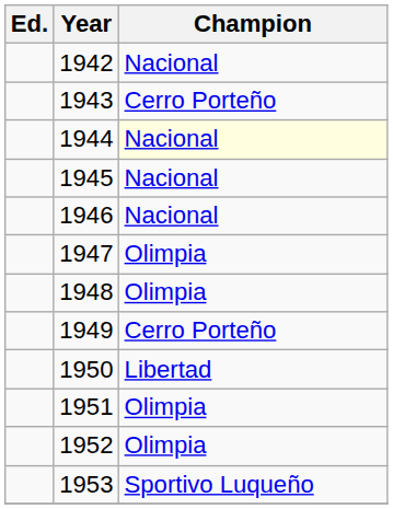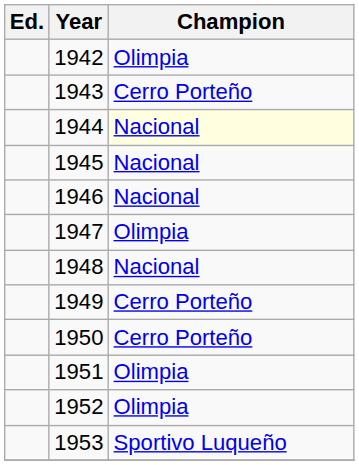 <table class="wikitable sortable" style="text-align:left">
 <tr>
 <th width=px>Ed.</th>
 <th width=>Year</th>
 <th width=170px>Champion</th>
 </tr>
 <tr>
 <td></td>
 <td>1942</td>
-<td><a href='#'>Nacional</a></td>
+<td><a href='#'>Olimpia</a></td>
 </tr>
 <tr>
 <td></td>
 <td>1943</td>
 <td><a href='#'>Cerro Porteño</a></td>
 </tr>
 <tr>
 <td></td>
 <td>1944</td>
 <td style="background: lightyellow;"><a href='#'>Nacional</a></td>
 </tr>
 <tr>
 <td></td>
 <td>1945</td>
 <td><a href='#'>Nacional</a></td>
 </tr>
 <tr>
 <td></td>
 <td>1946</td>
 <td><a href='#'>Nacional</a></td>
 </tr>
 <tr>
 <td></td>
 <td>1947</td>
 <td><a href='#'>Olimpia</a></td>
 </tr>
 <tr>
 <td></td>
 <td>1948</td>
-<td><a href='#'>Olimpia</a></td>
+<td><a href='#'>Nacional</a></td>
 </tr>
 <tr>
 <td></td>
 <td>1949</td>
 <td><a href='#'>Cerro Porteño</a></td>
 </tr>
 <tr>
 <td></td>
 <td>1950</td>
-<td><a href='#'>Libertad</a></td>
+<td><a href='#'>Cerro Porteño</a></td>
 </tr>
 <tr>
 <td></td>
 <td>1951</td>
 <td><a href='#'>Olimpia</a></td>
 </tr>
 <tr>
 <td></td>
 <td>1952</td>
 <td><a href='#'>Olimpia</a></td>
 </tr>
 <tr>
 <td></td>
 <td>1953</td>
 <td><a href='#'>Sportivo Luqueño</a></td>
 </tr>
 <tr>
 </tr>
 </table>
